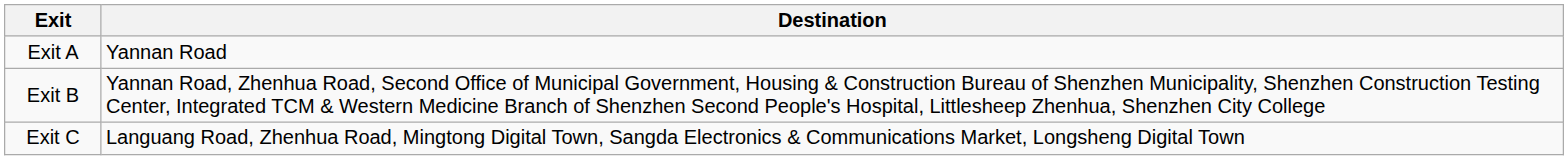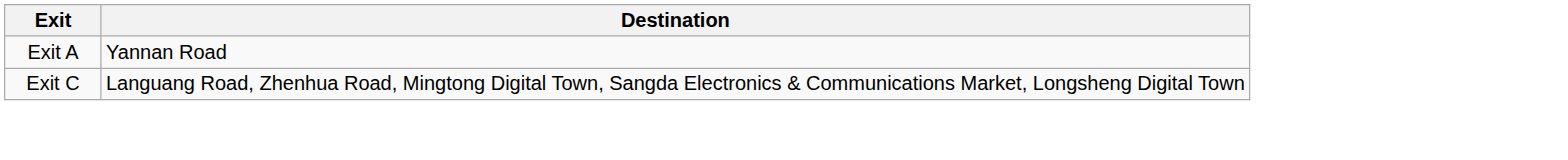 <table class="wikitable">
 <tr>
 <th style="width:70px">Exit</th>
 <th>Destination</th>
 </tr>
 <tr>
 <td align="center">Exit A</td>
 <td>Yannan Road</td>
 </tr>
 <tr>
-<td align="center">Exit B</td>
-<td>Yannan Road, Zhenhua Road, Second Office of Municipal Government, Housing & Construction Bureau of Shenzhen Municipality, Shenzhen Construction Testing Center, Integrated TCM & Western Medicine Branch of Shenzhen Second People's Hospital, Littlesheep Zhenhua, Shenzhen City College</td>
-</tr>
-<tr>
 <td align="center">Exit C</td>
 <td>Languang Road, Zhenhua Road, Mingtong Digital Town, Sangda Electronics & Communications Market, Longsheng Digital Town</td>
 </tr>
 </table>
